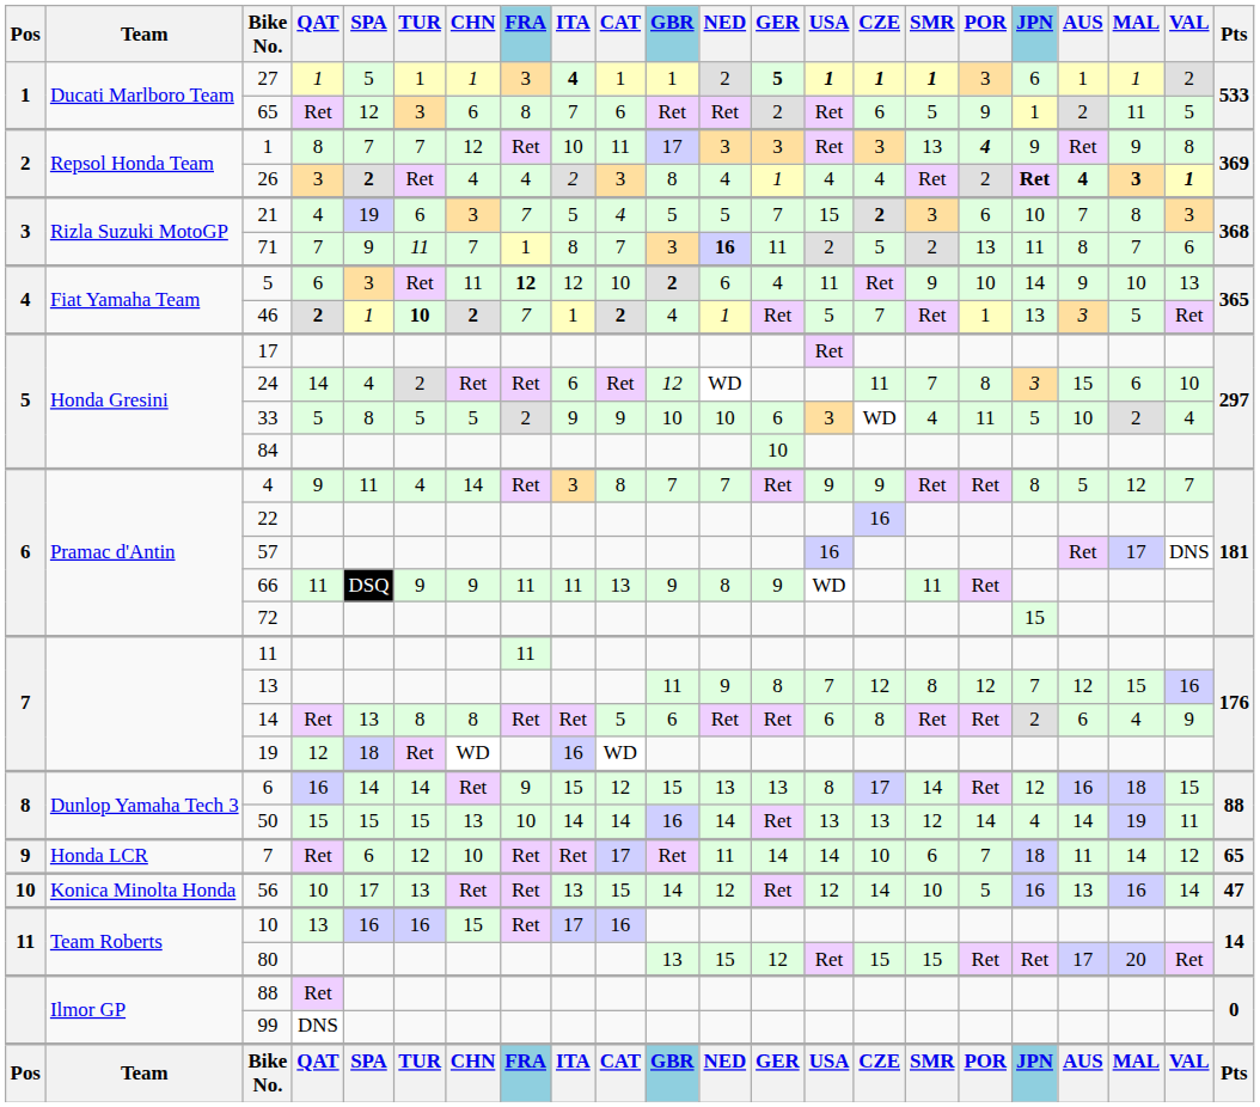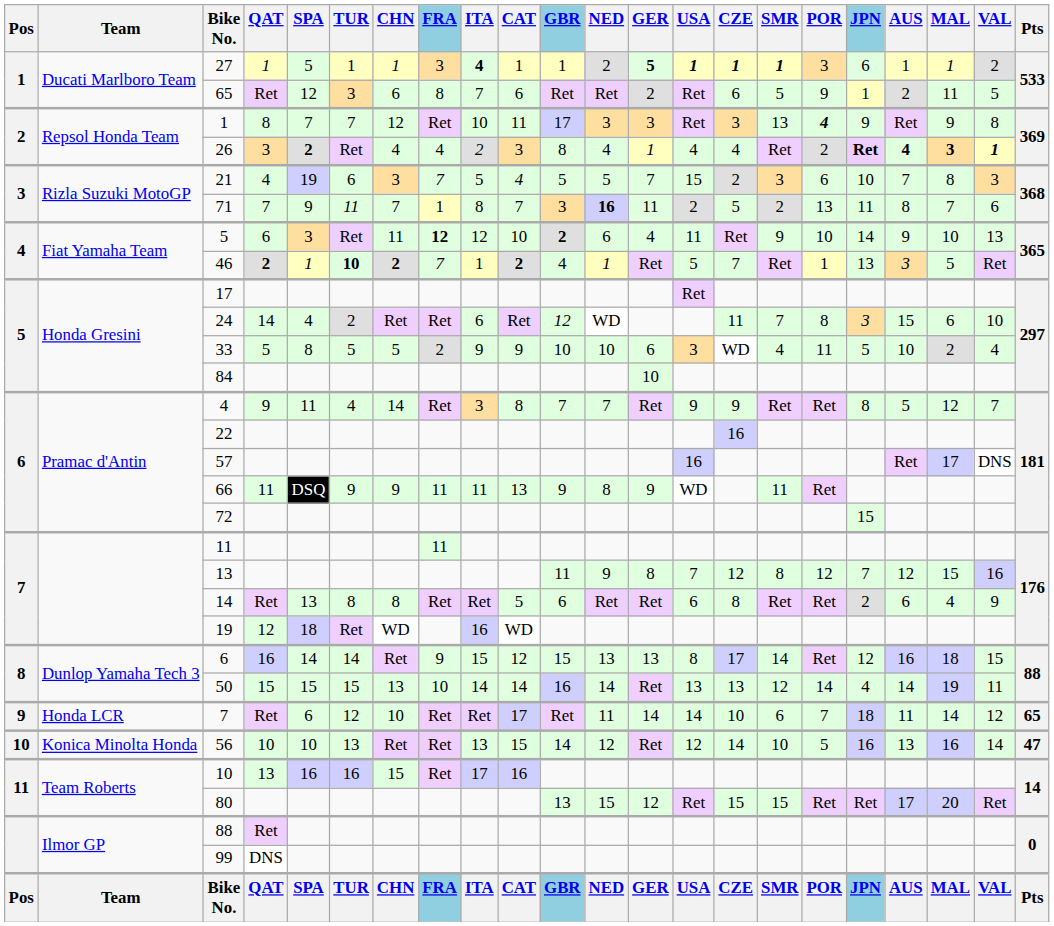 <table class="wikitable" style="font-size: 85%; text-align:center">
 <tr valign="top">
 <th valign="middle" scope="col">Pos</th>
 <th valign="middle" scope="col">Team</th>
 <th valign="middle" scope="col">Bike<br>No.</th>
 <th><a href='#'>QAT</a><br></th>
 <th><a href='#'>SPA</a><br></th>
 <th><a href='#'>TUR</a><br></th>
 <th><a href='#'>CHN</a><br></th>
 <th style="background:#8fcfdf;"><a href='#'>FRA</a><br></th>
 <th><a href='#'>ITA</a><br></th>
 <th><a href='#'>CAT</a><br></th>
 <th style="background:#8fcfdf;"><a href='#'>GBR</a><br></th>
 <th><a href='#'>NED</a><br></th>
 <th><a href='#'>GER</a><br></th>
 <th><a href='#'>USA</a><br></th>
 <th><a href='#'>CZE</a><br></th>
 <th><a href='#'>SMR</a><br></th>
 <th><a href='#'>POR</a><br></th>
 <th style="background:#8fcfdf;"><a href='#'>JPN</a><br></th>
 <th><a href='#'>AUS</a><br></th>
 <th><a href='#'>MAL</a><br></th>
 <th><a href='#'>VAL</a><br></th>
 <th valign="middle">Pts</th>
 </tr>
 <tr>
 <th rowspan="2">1</th>
 <td align="left" rowspan="2"> <a href='#'>Ducati Marlboro Team</a></td>
 <td>27</td>
 <td style="background:#ffffbf;"><em>1</em></td>
 <td style="background:#dfffdf;">5</td>
 <td style="background:#ffffbf;">1</td>
 <td style="background:#ffffbf;"><em>1</em></td>
 <td style="background:#ffdf9f;">3</td>
 <td style="background:#dfffdf;"><strong>4</strong></td>
 <td style="background:#ffffbf;">1</td>
 <td style="background:#ffffbf;">1</td>
 <td style="background:#dfdfdf;">2</td>
 <td style="background:#dfffdf;"><strong>5</strong></td>
 <td style="background:#ffffbf;"><strong><em>1</em></strong></td>
 <td style="background:#ffffbf;"><strong><em>1</em></strong></td>
 <td style="background:#ffffbf;"><strong><em>1</em></strong></td>
 <td style="background:#ffdf9f;">3</td>
 <td style="background:#dfffdf;">6</td>
 <td style="background:#ffffbf;">1</td>
 <td style="background:#ffffbf;"><em>1</em></td>
 <td style="background:#dfdfdf;">2</td>
 <th rowspan="2">533</th>
 </tr>
 <tr>
 <td>65</td>
 <td style="background:#efcfff;">Ret</td>
 <td style="background:#dfffdf;">12</td>
 <td style="background:#ffdf9f;">3</td>
 <td style="background:#dfffdf;">6</td>
 <td style="background:#dfffdf;">8</td>
 <td style="background:#dfffdf;">7</td>
 <td style="background:#dfffdf;">6</td>
 <td style="background:#efcfff;">Ret</td>
 <td style="background:#efcfff;">Ret</td>
 <td style="background:#dfdfdf;">2</td>
 <td style="background:#efcfff;">Ret</td>
 <td style="background:#dfffdf;">6</td>
 <td style="background:#dfffdf;">5</td>
 <td style="background:#dfffdf;">9</td>
 <td style="background:#ffffbf;">1</td>
 <td style="background:#dfdfdf;">2</td>
 <td style="background:#dfffdf;">11</td>
 <td style="background:#dfffdf;">5</td>
 </tr>
 <tr style="border-top:2px solid #aaaaaa">
 <th rowspan="2">2</th>
 <td align="left" rowspan="2"> <a href='#'>Repsol Honda Team</a></td>
 <td>1</td>
 <td style="background:#dfffdf;">8</td>
 <td style="background:#dfffdf;">7</td>
 <td style="background:#dfffdf;">7</td>
 <td style="background:#dfffdf;">12</td>
 <td style="background:#efcfff;">Ret</td>
 <td style="background:#dfffdf;">10</td>
 <td style="background:#dfffdf;">11</td>
 <td style="background:#cfcfff;">17</td>
 <td style="background:#ffdf9f;">3</td>
 <td style="background:#ffdf9f;">3</td>
 <td style="background:#efcfff;">Ret</td>
 <td style="background:#ffdf9f;">3</td>
 <td style="background:#dfffdf;">13</td>
 <td style="background:#dfffdf;"><strong><em>4</em></strong></td>
 <td style="background:#dfffdf;">9</td>
 <td style="background:#efcfff;">Ret</td>
 <td style="background:#dfffdf;">9</td>
 <td style="background:#dfffdf;">8</td>
 <th rowspan="2">369</th>
 </tr>
 <tr>
 <td>26</td>
 <td style="background:#ffdf9f;">3</td>
 <td style="background:#dfdfdf;"><strong>2</strong></td>
 <td style="background:#efcfff;">Ret</td>
 <td style="background:#dfffdf;">4</td>
 <td style="background:#dfffdf;">4</td>
 <td style="background:#dfdfdf;"><em>2</em></td>
 <td style="background:#ffdf9f;">3</td>
 <td style="background:#dfffdf;">8</td>
 <td style="background:#dfffdf;">4</td>
 <td style="background:#ffffbf;"><em>1</em></td>
 <td style="background:#dfffdf;">4</td>
 <td style="background:#dfffdf;">4</td>
 <td style="background:#efcfff;">Ret</td>
 <td style="background:#dfdfdf;">2</td>
 <td style="background:#efcfff;"><strong>Ret</strong></td>
 <td style="background:#dfffdf;"><strong>4</strong></td>
 <td style="background:#ffdf9f;"><strong>3</strong></td>
 <td style="background:#ffffbf;"><strong><em>1</em></strong></td>
 </tr>
 <tr style="border-top:2px solid #aaaaaa">
 <th rowspan="2">3</th>
 <td align="left" rowspan="2"> <a href='#'>Rizla Suzuki MotoGP</a></td>
 <td>21</td>
 <td style="background:#dfffdf;">4</td>
 <td style="background:#cfcfff;">19</td>
 <td style="background:#dfffdf;">6</td>
 <td style="background:#ffdf9f;">3</td>
 <td style="background:#dfffdf;"><em>7</em></td>
 <td style="background:#dfffdf;">5</td>
 <td style="background:#dfffdf;"><em>4</em></td>
 <td style="background:#dfffdf;">5</td>
 <td style="background:#dfffdf;">5</td>
 <td style="background:#dfffdf;">7</td>
 <td style="background:#dfffdf;">15</td>
-<td style="background:#dfdfdf;"><strong>2</strong></td>
+<td style="background:#dfdfdf;">2</td>
 <td style="background:#ffdf9f;">3</td>
 <td style="background:#dfffdf;">6</td>
 <td style="background:#dfffdf;">10</td>
 <td style="background:#dfffdf;">7</td>
 <td style="background:#dfffdf;">8</td>
 <td style="background:#ffdf9f;">3</td>
 <th rowspan="2">368</th>
 </tr>
 <tr>
 <td>71</td>
 <td style="background:#dfffdf;">7</td>
 <td style="background:#dfffdf;">9</td>
 <td style="background:#dfffdf;"><em>11</em></td>
 <td style="background:#dfffdf;">7</td>
 <td style="background:#ffffbf;">1</td>
 <td style="background:#dfffdf;">8</td>
 <td style="background:#dfffdf;">7</td>
 <td style="background:#ffdf9f;">3</td>
 <td style="background:#cfcfff;"><strong>16</strong></td>
 <td style="background:#dfffdf;">11</td>
 <td style="background:#dfdfdf;">2</td>
 <td style="background:#dfffdf;">5</td>
 <td style="background:#dfdfdf;">2</td>
 <td style="background:#dfffdf;">13</td>
 <td style="background:#dfffdf;">11</td>
 <td style="background:#dfffdf;">8</td>
 <td style="background:#dfffdf;">7</td>
 <td style="background:#dfffdf;">6</td>
 </tr>
 <tr style="border-top:2px solid #aaaaaa">
 <th rowspan="2">4</th>
 <td align="left" rowspan="2"> <a href='#'>Fiat Yamaha Team</a></td>
 <td>5</td>
 <td style="background:#dfffdf;">6</td>
 <td style="background:#ffdf9f;">3</td>
 <td style="background:#efcfff;">Ret</td>
 <td style="background:#dfffdf;">11</td>
 <td style="background:#dfffdf;"><strong>12</strong></td>
 <td style="background:#dfffdf;">12</td>
 <td style="background:#dfffdf;">10</td>
 <td style="background:#dfdfdf;"><strong>2</strong></td>
 <td style="background:#dfffdf;">6</td>
 <td style="background:#dfffdf;">4</td>
 <td style="background:#dfffdf;">11</td>
 <td style="background:#efcfff;">Ret</td>
 <td style="background:#dfffdf;">9</td>
 <td style="background:#dfffdf;">10</td>
 <td style="background:#dfffdf;">14</td>
 <td style="background:#dfffdf;">9</td>
 <td style="background:#dfffdf;">10</td>
 <td style="background:#dfffdf;">13</td>
 <th rowspan="2">365</th>
 </tr>
 <tr>
 <td>46</td>
 <td style="background:#dfdfdf;"><strong>2</strong></td>
 <td style="background:#ffffbf;"><em>1</em></td>
 <td style="background:#dfffdf;"><strong>10</strong></td>
 <td style="background:#dfdfdf;"><strong>2</strong></td>
 <td style="background:#dfffdf;"><em>7</em></td>
 <td style="background:#ffffbf;">1</td>
 <td style="background:#dfdfdf;"><strong>2</strong></td>
 <td style="background:#dfffdf;">4</td>
 <td style="background:#ffffbf;"><em>1</em></td>
 <td style="background:#efcfff;">Ret</td>
 <td style="background:#dfffdf;">5</td>
 <td style="background:#dfffdf;">7</td>
 <td style="background:#efcfff;">Ret</td>
 <td style="background:#ffffbf;">1</td>
 <td style="background:#dfffdf;">13</td>
 <td style="background:#ffdf9f;"><em>3</em></td>
 <td style="background:#dfffdf;">5</td>
 <td style="background:#efcfff;">Ret</td>
 </tr>
 <tr style="border-top:2px solid #aaaaaa">
 <th rowspan="4">5</th>
 <td align="left" rowspan="4"> <a href='#'>Honda Gresini</a></td>
 <td>17</td>
 <td></td>
 <td></td>
 <td></td>
 <td></td>
 <td></td>
 <td></td>
 <td></td>
 <td></td>
 <td></td>
 <td></td>
 <td style="background:#efcfff;">Ret</td>
 <td></td>
 <td></td>
 <td></td>
 <td></td>
 <td></td>
 <td></td>
 <td></td>
 <th rowspan="4">297</th>
 </tr>
 <tr>
 <td>24</td>
 <td style="background:#dfffdf;">14</td>
 <td style="background:#dfffdf;">4</td>
 <td style="background:#dfdfdf;">2</td>
 <td style="background:#efcfff;">Ret</td>
 <td style="background:#efcfff;">Ret</td>
 <td style="background:#dfffdf;">6</td>
 <td style="background:#efcfff;">Ret</td>
 <td style="background:#dfffdf;"><em>12</em></td>
 <td style="background:#ffffff;">WD</td>
 <td></td>
 <td></td>
 <td style="background:#dfffdf;">11</td>
 <td style="background:#dfffdf;">7</td>
 <td style="background:#dfffdf;">8</td>
 <td style="background:#ffdf9f;"><em>3</em></td>
 <td style="background:#dfffdf;">15</td>
 <td style="background:#dfffdf;">6</td>
 <td style="background:#dfffdf;">10</td>
 </tr>
 <tr>
 <td>33</td>
 <td style="background:#dfffdf;">5</td>
 <td style="background:#dfffdf;">8</td>
 <td style="background:#dfffdf;">5</td>
 <td style="background:#dfffdf;">5</td>
 <td style="background:#dfdfdf;">2</td>
 <td style="background:#dfffdf;">9</td>
 <td style="background:#dfffdf;">9</td>
 <td style="background:#dfffdf;">10</td>
 <td style="background:#dfffdf;">10</td>
 <td style="background:#dfffdf;">6</td>
 <td style="background:#ffdf9f;">3</td>
 <td style="background:#ffffff;">WD</td>
 <td style="background:#dfffdf;">4</td>
 <td style="background:#dfffdf;">11</td>
 <td style="background:#dfffdf;">5</td>
 <td style="background:#dfffdf;">10</td>
 <td style="background:#dfdfdf;">2</td>
 <td style="background:#dfffdf;">4</td>
 </tr>
 <tr>
 <td>84</td>
 <td></td>
 <td></td>
 <td></td>
 <td></td>
 <td></td>
 <td></td>
 <td></td>
 <td></td>
 <td></td>
 <td style="background:#dfffdf;">10</td>
 <td></td>
 <td></td>
 <td></td>
 <td></td>
 <td></td>
 <td></td>
 <td></td>
 <td></td>
 </tr>
 <tr style="border-top:2px solid #aaaaaa">
 <th rowspan="5">6</th>
 <td align="left" rowspan="5"> <a href='#'>Pramac d'Antin</a></td>
 <td>4</td>
 <td style="background:#dfffdf;">9</td>
 <td style="background:#dfffdf;">11</td>
 <td style="background:#dfffdf;">4</td>
 <td style="background:#dfffdf;">14</td>
 <td style="background:#efcfff;">Ret</td>
 <td style="background:#ffdf9f;">3</td>
 <td style="background:#dfffdf;">8</td>
 <td style="background:#dfffdf;">7</td>
 <td style="background:#dfffdf;">7</td>
 <td style="background:#efcfff;">Ret</td>
 <td style="background:#dfffdf;">9</td>
 <td style="background:#dfffdf;">9</td>
 <td style="background:#efcfff;">Ret</td>
 <td style="background:#efcfff;">Ret</td>
 <td style="background:#dfffdf;">8</td>
 <td style="background:#dfffdf;">5</td>
 <td style="background:#dfffdf;">12</td>
 <td style="background:#dfffdf;">7</td>
 <th rowspan="5">181</th>
 </tr>
 <tr>
 <td>22</td>
 <td></td>
 <td></td>
 <td></td>
 <td></td>
 <td></td>
 <td></td>
 <td></td>
 <td></td>
 <td></td>
 <td></td>
 <td></td>
 <td style="background:#cfcfff;">16</td>
 <td></td>
 <td></td>
 <td></td>
 <td></td>
 <td></td>
 <td></td>
 </tr>
 <tr>
 <td>57</td>
 <td></td>
 <td></td>
 <td></td>
 <td></td>
 <td></td>
 <td></td>
 <td></td>
 <td></td>
 <td></td>
 <td></td>
 <td style="background:#cfcfff;">16</td>
 <td></td>
 <td></td>
 <td></td>
 <td></td>
 <td style="background:#efcfff;">Ret</td>
 <td style="background:#cfcfff;">17</td>
 <td style="background:#ffffff;">DNS</td>
 </tr>
 <tr>
 <td>66</td>
 <td style="background:#dfffdf;">11</td>
 <td style="background:#000000; color:white">DSQ</td>
 <td style="background:#dfffdf;">9</td>
 <td style="background:#dfffdf;">9</td>
 <td style="background:#dfffdf;">11</td>
 <td style="background:#dfffdf;">11</td>
 <td style="background:#dfffdf;">13</td>
 <td style="background:#dfffdf;">9</td>
 <td style="background:#dfffdf;">8</td>
 <td style="background:#dfffdf;">9</td>
 <td style="background:#ffffff;">WD</td>
 <td></td>
 <td style="background:#dfffdf;">11</td>
 <td style="background:#efcfff;">Ret</td>
 <td></td>
 <td></td>
 <td></td>
 <td></td>
 </tr>
 <tr>
 <td>72</td>
 <td></td>
 <td></td>
 <td></td>
 <td></td>
 <td></td>
 <td></td>
 <td></td>
 <td></td>
 <td></td>
 <td></td>
 <td></td>
 <td></td>
 <td></td>
 <td></td>
 <td style="background:#dfffdf;">15</td>
 <td></td>
 <td></td>
 <td></td>
 </tr>
 <tr style="border-top:2px solid #aaaaaa">
 <th rowspan="4">7</th>
 <td align="left" rowspan="4"></td>
 <td>11</td>
 <td></td>
 <td></td>
 <td></td>
 <td></td>
 <td style="background:#dfffdf;">11</td>
 <td></td>
 <td></td>
 <td></td>
 <td></td>
 <td></td>
 <td></td>
 <td></td>
 <td></td>
 <td></td>
 <td></td>
 <td></td>
 <td></td>
 <td></td>
 <th rowspan="4">176</th>
 </tr>
 <tr>
 <td>13</td>
 <td></td>
 <td></td>
 <td></td>
 <td></td>
 <td></td>
 <td></td>
 <td></td>
 <td style="background:#dfffdf;">11</td>
 <td style="background:#dfffdf;">9</td>
 <td style="background:#dfffdf;">8</td>
 <td style="background:#dfffdf;">7</td>
 <td style="background:#dfffdf;">12</td>
 <td style="background:#dfffdf;">8</td>
 <td style="background:#dfffdf;">12</td>
 <td style="background:#dfffdf;">7</td>
 <td style="background:#dfffdf;">12</td>
 <td style="background:#dfffdf;">15</td>
 <td style="background:#cfcfff;">16</td>
 </tr>
 <tr>
 <td>14</td>
 <td style="background:#efcfff;">Ret</td>
 <td style="background:#dfffdf;">13</td>
 <td style="background:#dfffdf;">8</td>
 <td style="background:#dfffdf;">8</td>
 <td style="background:#efcfff;">Ret</td>
 <td style="background:#efcfff;">Ret</td>
 <td style="background:#dfffdf;">5</td>
 <td style="background:#dfffdf;">6</td>
 <td style="background:#efcfff;">Ret</td>
 <td style="background:#efcfff;">Ret</td>
 <td style="background:#dfffdf;">6</td>
 <td style="background:#dfffdf;">8</td>
 <td style="background:#efcfff;">Ret</td>
 <td style="background:#efcfff;">Ret</td>
 <td style="background:#dfdfdf;">2</td>
 <td style="background:#dfffdf;">6</td>
 <td style="background:#dfffdf;">4</td>
 <td style="background:#dfffdf;">9</td>
 </tr>
 <tr>
 <td>19</td>
 <td style="background:#dfffdf;">12</td>
 <td style="background:#cfcfff;">18</td>
 <td style="background:#efcfff;">Ret</td>
 <td style="background:#ffffff;">WD</td>
 <td></td>
 <td style="background:#cfcfff;">16</td>
 <td style="background:#ffffff;">WD</td>
 <td></td>
 <td></td>
 <td></td>
 <td></td>
 <td></td>
 <td></td>
 <td></td>
 <td></td>
 <td></td>
 <td></td>
 <td></td>
 </tr>
 <tr style="border-top:2px solid #aaaaaa">
 <th rowspan="2">8</th>
 <td align="left" rowspan="2"> <a href='#'>Dunlop Yamaha Tech 3</a></td>
 <td>6</td>
 <td style="background:#cfcfff;">16</td>
 <td style="background:#dfffdf;">14</td>
 <td style="background:#dfffdf;">14</td>
 <td style="background:#efcfff;">Ret</td>
 <td style="background:#dfffdf;">9</td>
 <td style="background:#dfffdf;">15</td>
 <td style="background:#dfffdf;">12</td>
 <td style="background:#dfffdf;">15</td>
 <td style="background:#dfffdf;">13</td>
 <td style="background:#dfffdf;">13</td>
 <td style="background:#dfffdf;">8</td>
 <td style="background:#cfcfff;">17</td>
 <td style="background:#dfffdf;">14</td>
 <td style="background:#efcfff;">Ret</td>
 <td style="background:#dfffdf;">12</td>
 <td style="background:#cfcfff;">16</td>
 <td style="background:#cfcfff;">18</td>
 <td style="background:#dfffdf;">15</td>
 <th rowspan="2">88</th>
 </tr>
 <tr>
 <td>50</td>
 <td style="background:#dfffdf;">15</td>
 <td style="background:#dfffdf;">15</td>
 <td style="background:#dfffdf;">15</td>
 <td style="background:#dfffdf;">13</td>
 <td style="background:#dfffdf;">10</td>
 <td style="background:#dfffdf;">14</td>
 <td style="background:#dfffdf;">14</td>
 <td style="background:#cfcfff;">16</td>
 <td style="background:#dfffdf;">14</td>
 <td style="background:#efcfff;">Ret</td>
 <td style="background:#dfffdf;">13</td>
 <td style="background:#dfffdf;">13</td>
 <td style="background:#dfffdf;">12</td>
 <td style="background:#dfffdf;">14</td>
 <td style="background:#dfffdf;">4</td>
 <td style="background:#dfffdf;">14</td>
 <td style="background:#cfcfff;">19</td>
 <td style="background:#dfffdf;">11</td>
 </tr>
 <tr style="border-top:2px solid #aaaaaa">
 <th>9</th>
 <td align="left"> <a href='#'>Honda LCR</a></td>
 <td>7</td>
 <td style="background:#efcfff;">Ret</td>
 <td style="background:#dfffdf;">6</td>
 <td style="background:#dfffdf;">12</td>
 <td style="background:#dfffdf;">10</td>
 <td style="background:#efcfff;">Ret</td>
 <td style="background:#efcfff;">Ret</td>
 <td style="background:#cfcfff;">17</td>
 <td style="background:#efcfff;">Ret</td>
 <td style="background:#dfffdf;">11</td>
 <td style="background:#dfffdf;">14</td>
 <td style="background:#dfffdf;">14</td>
 <td style="background:#dfffdf;">10</td>
 <td style="background:#dfffdf;">6</td>
 <td style="background:#dfffdf;">7</td>
 <td style="background:#cfcfff;">18</td>
 <td style="background:#dfffdf;">11</td>
 <td style="background:#dfffdf;">14</td>
 <td style="background:#dfffdf;">12</td>
 <th>65</th>
 </tr>
 <tr style="border-top:2px solid #aaaaaa">
 <th>10</th>
 <td align="left"> <a href='#'>Konica Minolta Honda</a></td>
 <td>56</td>
 <td style="background:#dfffdf;">10</td>
-<td style="background:#dfffdf;">17</td>
+<td style="background:#dfffdf;">10</td>
 <td style="background:#dfffdf;">13</td>
 <td style="background:#efcfff;">Ret</td>
 <td style="background:#efcfff;">Ret</td>
 <td style="background:#dfffdf;">13</td>
 <td style="background:#dfffdf;">15</td>
 <td style="background:#dfffdf;">14</td>
 <td style="background:#dfffdf;">12</td>
 <td style="background:#efcfff;">Ret</td>
 <td style="background:#dfffdf;">12</td>
 <td style="background:#dfffdf;">14</td>
 <td style="background:#dfffdf;">10</td>
 <td style="background:#dfffdf;">5</td>
 <td style="background:#cfcfff;">16</td>
 <td style="background:#dfffdf;">13</td>
 <td style="background:#cfcfff;">16</td>
 <td style="background:#dfffdf;">14</td>
 <th>47</th>
 </tr>
 <tr style="border-top:2px solid #aaaaaa">
 <th rowspan="2">11</th>
 <td align="left" rowspan="2"> <a href='#'>Team Roberts</a></td>
 <td>10</td>
 <td style="background:#dfffdf;">13</td>
 <td style="background:#cfcfff;">16</td>
 <td style="background:#cfcfff;">16</td>
 <td style="background:#dfffdf;">15</td>
 <td style="background:#efcfff;">Ret</td>
 <td style="background:#cfcfff;">17</td>
 <td style="background:#cfcfff;">16</td>
 <td></td>
 <td></td>
 <td></td>
 <td></td>
 <td></td>
 <td></td>
 <td></td>
 <td></td>
 <td></td>
 <td></td>
 <td></td>
 <th rowspan="2">14</th>
 </tr>
 <tr>
 <td>80</td>
 <td></td>
 <td></td>
 <td></td>
 <td></td>
 <td></td>
 <td></td>
 <td></td>
 <td style="background:#dfffdf;">13</td>
 <td style="background:#dfffdf;">15</td>
 <td style="background:#dfffdf;">12</td>
 <td style="background:#efcfff;">Ret</td>
 <td style="background:#dfffdf;">15</td>
 <td style="background:#dfffdf;">15</td>
 <td style="background:#efcfff;">Ret</td>
 <td style="background:#efcfff;">Ret</td>
 <td style="background:#cfcfff;">17</td>
 <td style="background:#cfcfff;">20</td>
 <td style="background:#efcfff;">Ret</td>
 </tr>
 <tr style="border-top:2px solid #aaaaaa">
 <th rowspan="2"></th>
 <td align="left" rowspan="2"> <a href='#'>Ilmor GP</a></td>
 <td>88</td>
 <td style="background:#efcfff;">Ret</td>
 <td></td>
 <td></td>
 <td></td>
 <td></td>
 <td></td>
 <td></td>
 <td></td>
 <td></td>
 <td></td>
 <td></td>
 <td></td>
 <td></td>
 <td></td>
 <td></td>
 <td></td>
 <td></td>
 <td></td>
 <th rowspan="2">0</th>
 </tr>
 <tr>
 <td>99</td>
 <td style="background:#ffffff;">DNS</td>
 <td></td>
 <td></td>
 <td></td>
 <td></td>
 <td></td>
 <td></td>
 <td></td>
 <td></td>
 <td></td>
 <td></td>
 <td></td>
 <td></td>
 <td></td>
 <td></td>
 <td></td>
 <td></td>
 <td></td>
 </tr>
 <tr valign="top" style="border-top:2px solid #aaaaaa">
 <th valign="middle" scope="col">Pos</th>
 <th valign="middle" scope="col">Team</th>
 <th valign="middle" scope="col">Bike<br>No.</th>
 <th><a href='#'>QAT</a><br></th>
 <th><a href='#'>SPA</a><br></th>
 <th><a href='#'>TUR</a><br></th>
 <th><a href='#'>CHN</a><br></th>
 <th style="background:#8fcfdf;"><a href='#'>FRA</a><br></th>
 <th><a href='#'>ITA</a><br></th>
 <th><a href='#'>CAT</a><br></th>
 <th style="background:#8fcfdf;"><a href='#'>GBR</a><br></th>
 <th><a href='#'>NED</a><br></th>
 <th><a href='#'>GER</a><br></th>
 <th><a href='#'>USA</a><br></th>
 <th><a href='#'>CZE</a><br></th>
 <th><a href='#'>SMR</a><br></th>
 <th><a href='#'>POR</a><br></th>
 <th style="background:#8fcfdf;"><a href='#'>JPN</a><br></th>
 <th><a href='#'>AUS</a><br></th>
 <th><a href='#'>MAL</a><br></th>
 <th><a href='#'>VAL</a><br></th>
 <th valign="middle">Pts</th>
 </tr>
 </table>
